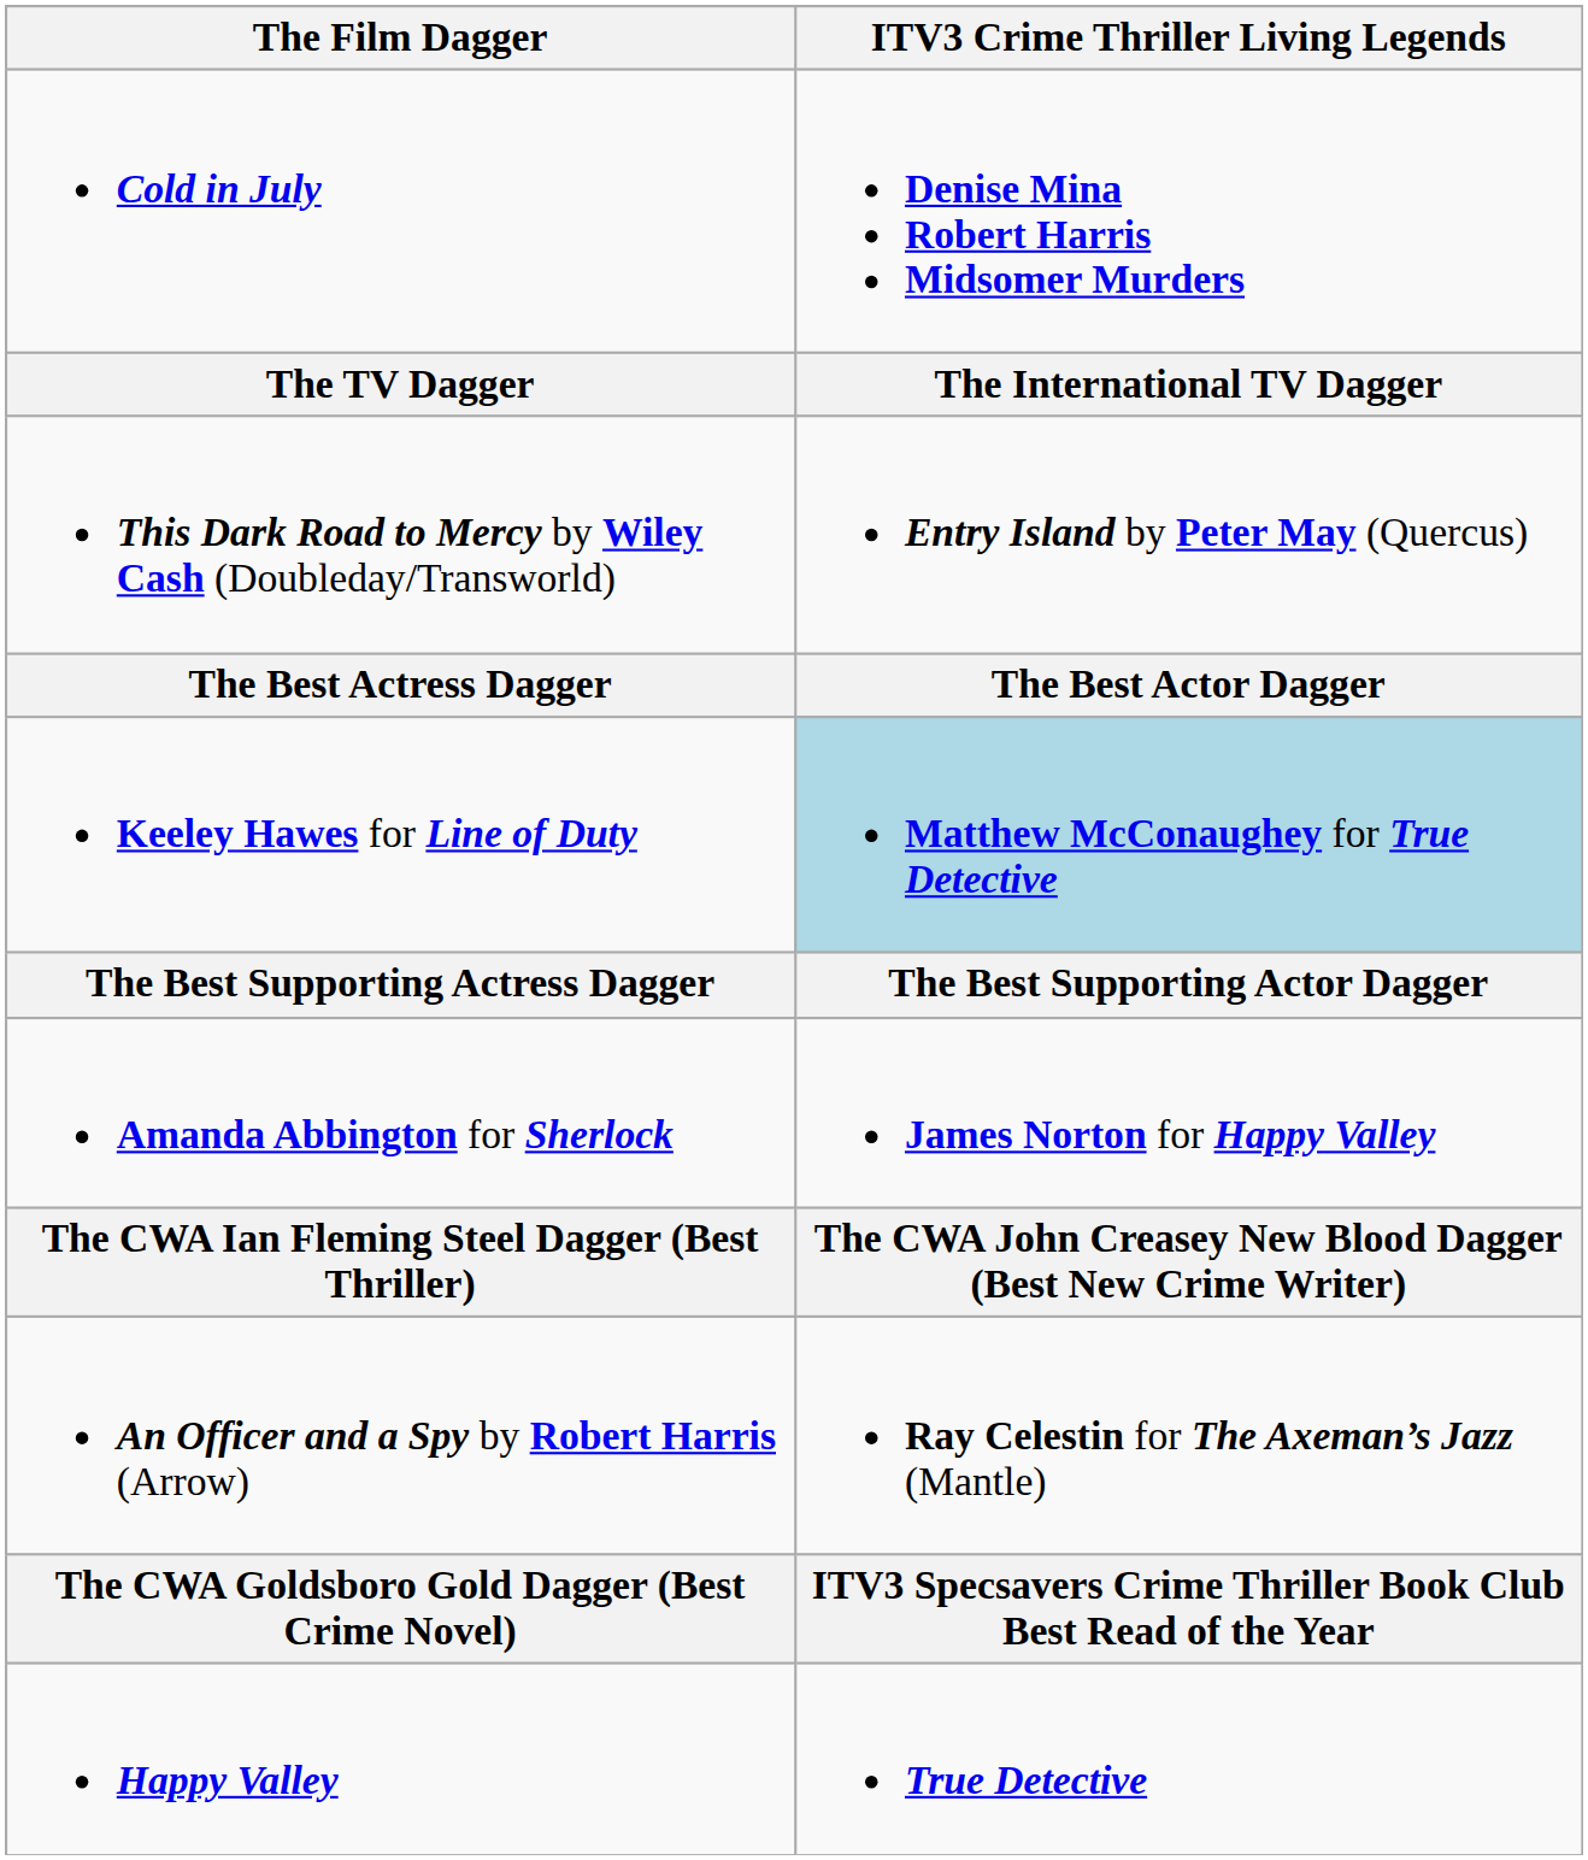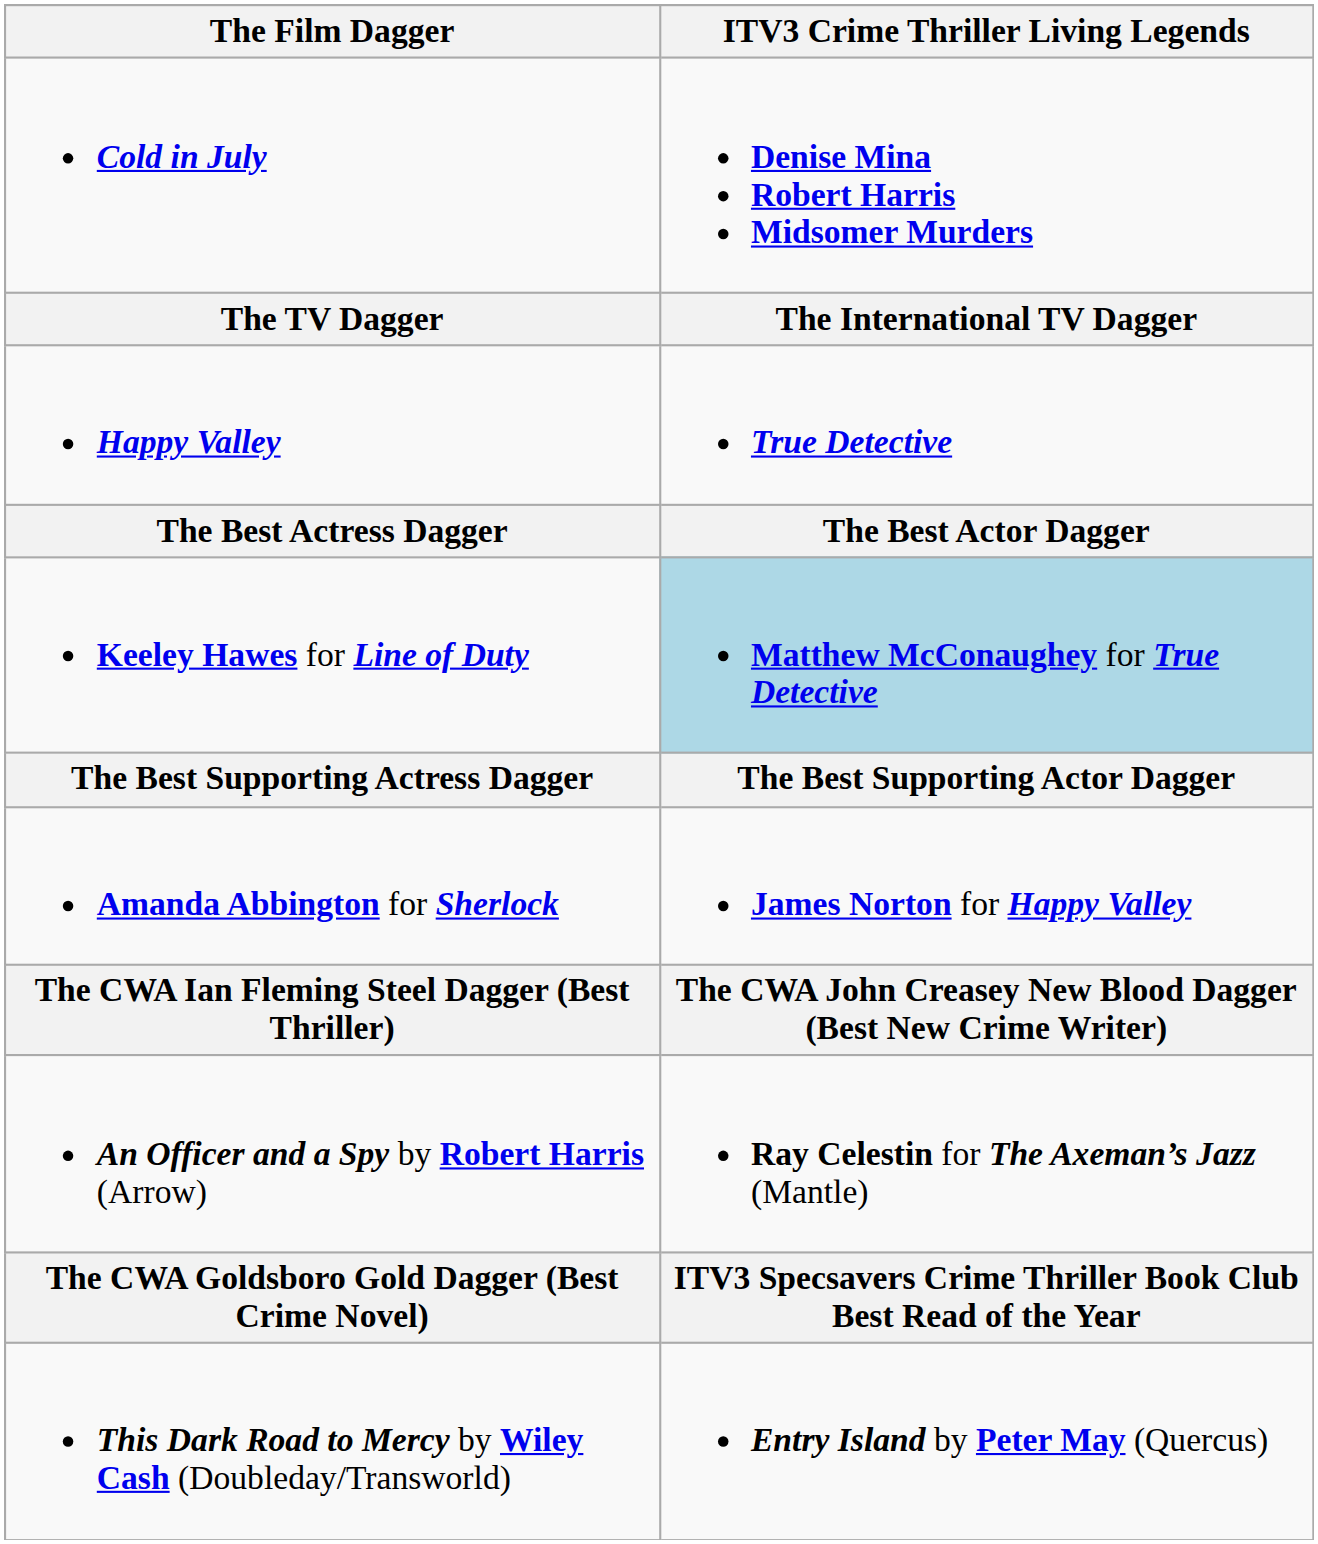 <table class="wikitable" width="100%">
 <tr>
 </tr>
 <tr>
 <th width="50%">The Film Dagger</th>
 <th width="50%">ITV3 Crime Thriller Living Legends</th>
 </tr>
 <tr>
 <td valign="top"><br><ul><li><strong><em><a href='#'>Cold in July</a></em></strong></li></ul></td>
 <td valign="top"><br><ul><li><strong><a href='#'>Denise Mina</a></strong></li><li><strong><a href='#'>Robert Harris</a></strong></li><li><strong><a href='#'>Midsomer Murders</a></strong></li></ul></td>
 </tr>
 <tr>
 <th width="50%">The TV Dagger</th>
 <th width="50%">The International TV Dagger</th>
 </tr>
 <tr>
-<td valign="top"><br><ul><li><strong><em>This Dark Road to Mercy</em></strong> by <strong><a href='#'>Wiley Cash</a></strong> (Doubleday/Transworld)</li></ul></td>
-<td valign="top"><br><ul><li><strong><em>Entry Island</em></strong> by <strong><a href='#'>Peter May</a></strong> (Quercus)</li></ul></td>
+<td valign="top"><br><ul><li><strong><em><a href='#'>Happy Valley</a></em></strong></li></ul></td>
+<td valign="top"><br><ul><li><strong><em><a href='#'>True Detective</a></em></strong></li></ul></td>
 </tr>
 <tr>
 <th width="50%">The Best Actress Dagger</th>
 <th width="50%">The Best Actor Dagger</th>
 </tr>
 <tr>
 <td valign="top"><br><ul><li><strong><a href='#'>Keeley Hawes</a></strong> for <strong><em><a href='#'>Line of Duty</a></em></strong></li></ul></td>
 <td valign="top" style="background: lightblue;"><br><ul><li><strong><a href='#'>Matthew McConaughey</a></strong> for <strong><em><a href='#'>True Detective</a></em></strong></li></ul></td>
 </tr>
 <tr>
 <th width="50%">The Best Supporting Actress Dagger</th>
 <th width="50%">The Best Supporting Actor Dagger</th>
 </tr>
 <tr>
 <td valign="top"><br><ul><li><strong><a href='#'>Amanda Abbington</a></strong> for <strong><em><a href='#'>Sherlock</a></em></strong></li></ul></td>
 <td valign="top"><br><ul><li><strong><a href='#'>James Norton</a></strong> for <strong><em><a href='#'>Happy Valley</a></em></strong></li></ul></td>
 </tr>
 <tr>
 <th width="50%">The CWA Ian Fleming Steel Dagger (Best Thriller)</th>
 <th width="50%">The CWA John Creasey New Blood Dagger (Best New Crime Writer)</th>
 </tr>
 <tr>
 <td valign="top"><br><ul><li><strong><em>An Officer and a Spy</em></strong> by <strong><a href='#'>Robert Harris</a></strong> (Arrow)</li></ul></td>
 <td valign="top"><br><ul><li><strong>Ray Celestin</strong> for <strong><em>The Axeman’s Jazz</em></strong> (Mantle)</li></ul></td>
 </tr>
 <tr>
 <th width="50%">The CWA Goldsboro Gold Dagger (Best Crime Novel)</th>
 <th width="50%">ITV3 Specsavers Crime Thriller Book Club Best Read of the Year</th>
 </tr>
 <tr>
-<td valign="top"><br><ul><li><strong><em><a href='#'>Happy Valley</a></em></strong></li></ul></td>
-<td valign="top"><br><ul><li><strong><em><a href='#'>True Detective</a></em></strong></li></ul></td>
+<td valign="top"><br><ul><li><strong><em>This Dark Road to Mercy</em></strong> by <strong><a href='#'>Wiley Cash</a></strong> (Doubleday/Transworld)</li></ul></td>
+<td valign="top"><br><ul><li><strong><em>Entry Island</em></strong> by <strong><a href='#'>Peter May</a></strong> (Quercus)</li></ul></td>
 </tr>
 </table>
